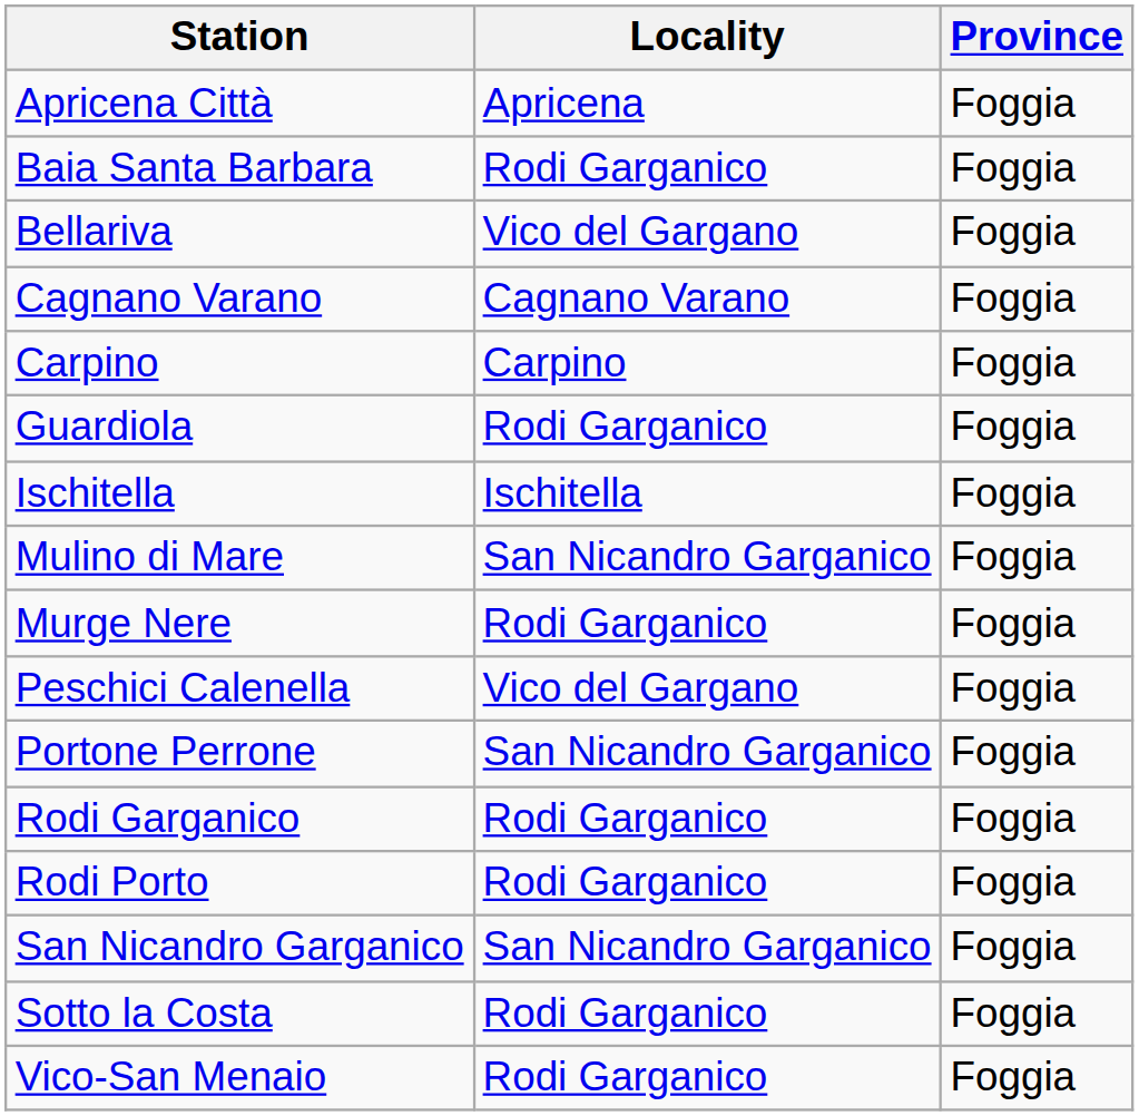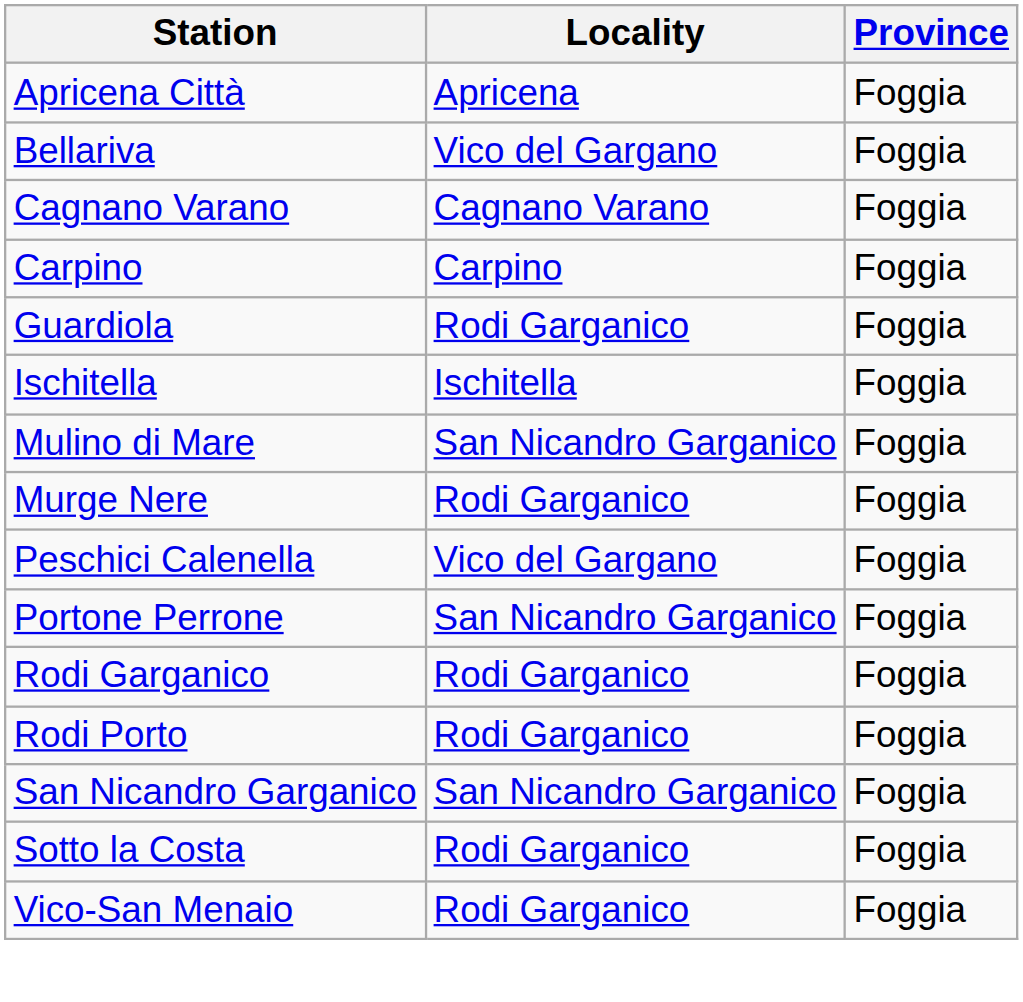 <table class="wikitable sortable">
 <tr>
 <th>Station</th>
 <th>Locality</th>
 <th><a href='#'>Province</a></th>
 </tr>
 <tr>
 <td><a href='#'>Apricena Città</a></td>
 <td><a href='#'>Apricena</a></td>
-<td>Foggia</td>
-</tr>
-<tr>
-<td><a href='#'>Baia Santa Barbara</a></td>
-<td><a href='#'>Rodi Garganico</a></td>
 <td>Foggia</td>
 </tr>
 <tr>
 <td><a href='#'>Bellariva</a></td>
 <td><a href='#'>Vico del Gargano</a></td>
 <td>Foggia</td>
 </tr>
 <tr>
 <td><a href='#'>Cagnano Varano</a></td>
 <td><a href='#'>Cagnano Varano</a></td>
 <td>Foggia</td>
 </tr>
 <tr>
 <td><a href='#'>Carpino</a></td>
 <td><a href='#'>Carpino</a></td>
 <td>Foggia</td>
 </tr>
 <tr>
 <td><a href='#'>Guardiola</a></td>
 <td><a href='#'>Rodi Garganico</a></td>
 <td>Foggia</td>
 </tr>
 <tr>
 <td><a href='#'>Ischitella</a></td>
 <td><a href='#'>Ischitella</a></td>
 <td>Foggia</td>
 </tr>
 <tr>
 <td><a href='#'>Mulino di Mare</a></td>
 <td><a href='#'>San Nicandro Garganico</a></td>
 <td>Foggia</td>
 </tr>
 <tr>
 <td><a href='#'>Murge Nere</a></td>
 <td><a href='#'>Rodi Garganico</a></td>
 <td>Foggia</td>
 </tr>
 <tr>
 <td><a href='#'>Peschici Calenella</a></td>
 <td><a href='#'>Vico del Gargano</a></td>
 <td>Foggia</td>
 </tr>
 <tr>
 <td><a href='#'>Portone Perrone</a></td>
 <td><a href='#'>San Nicandro Garganico</a></td>
 <td>Foggia</td>
 </tr>
 <tr>
 <td><a href='#'>Rodi Garganico</a></td>
 <td><a href='#'>Rodi Garganico</a></td>
 <td>Foggia</td>
 </tr>
 <tr>
 <td><a href='#'>Rodi Porto</a></td>
 <td><a href='#'>Rodi Garganico</a></td>
 <td>Foggia</td>
 </tr>
 <tr>
 <td><a href='#'>San Nicandro Garganico</a></td>
 <td><a href='#'>San Nicandro Garganico</a></td>
 <td>Foggia</td>
 </tr>
 <tr>
 <td><a href='#'>Sotto la Costa</a></td>
 <td><a href='#'>Rodi Garganico</a></td>
 <td>Foggia</td>
 </tr>
 <tr>
 <td><a href='#'>Vico-San Menaio</a></td>
 <td><a href='#'>Rodi Garganico</a></td>
 <td>Foggia</td>
 </tr>
 </table>
